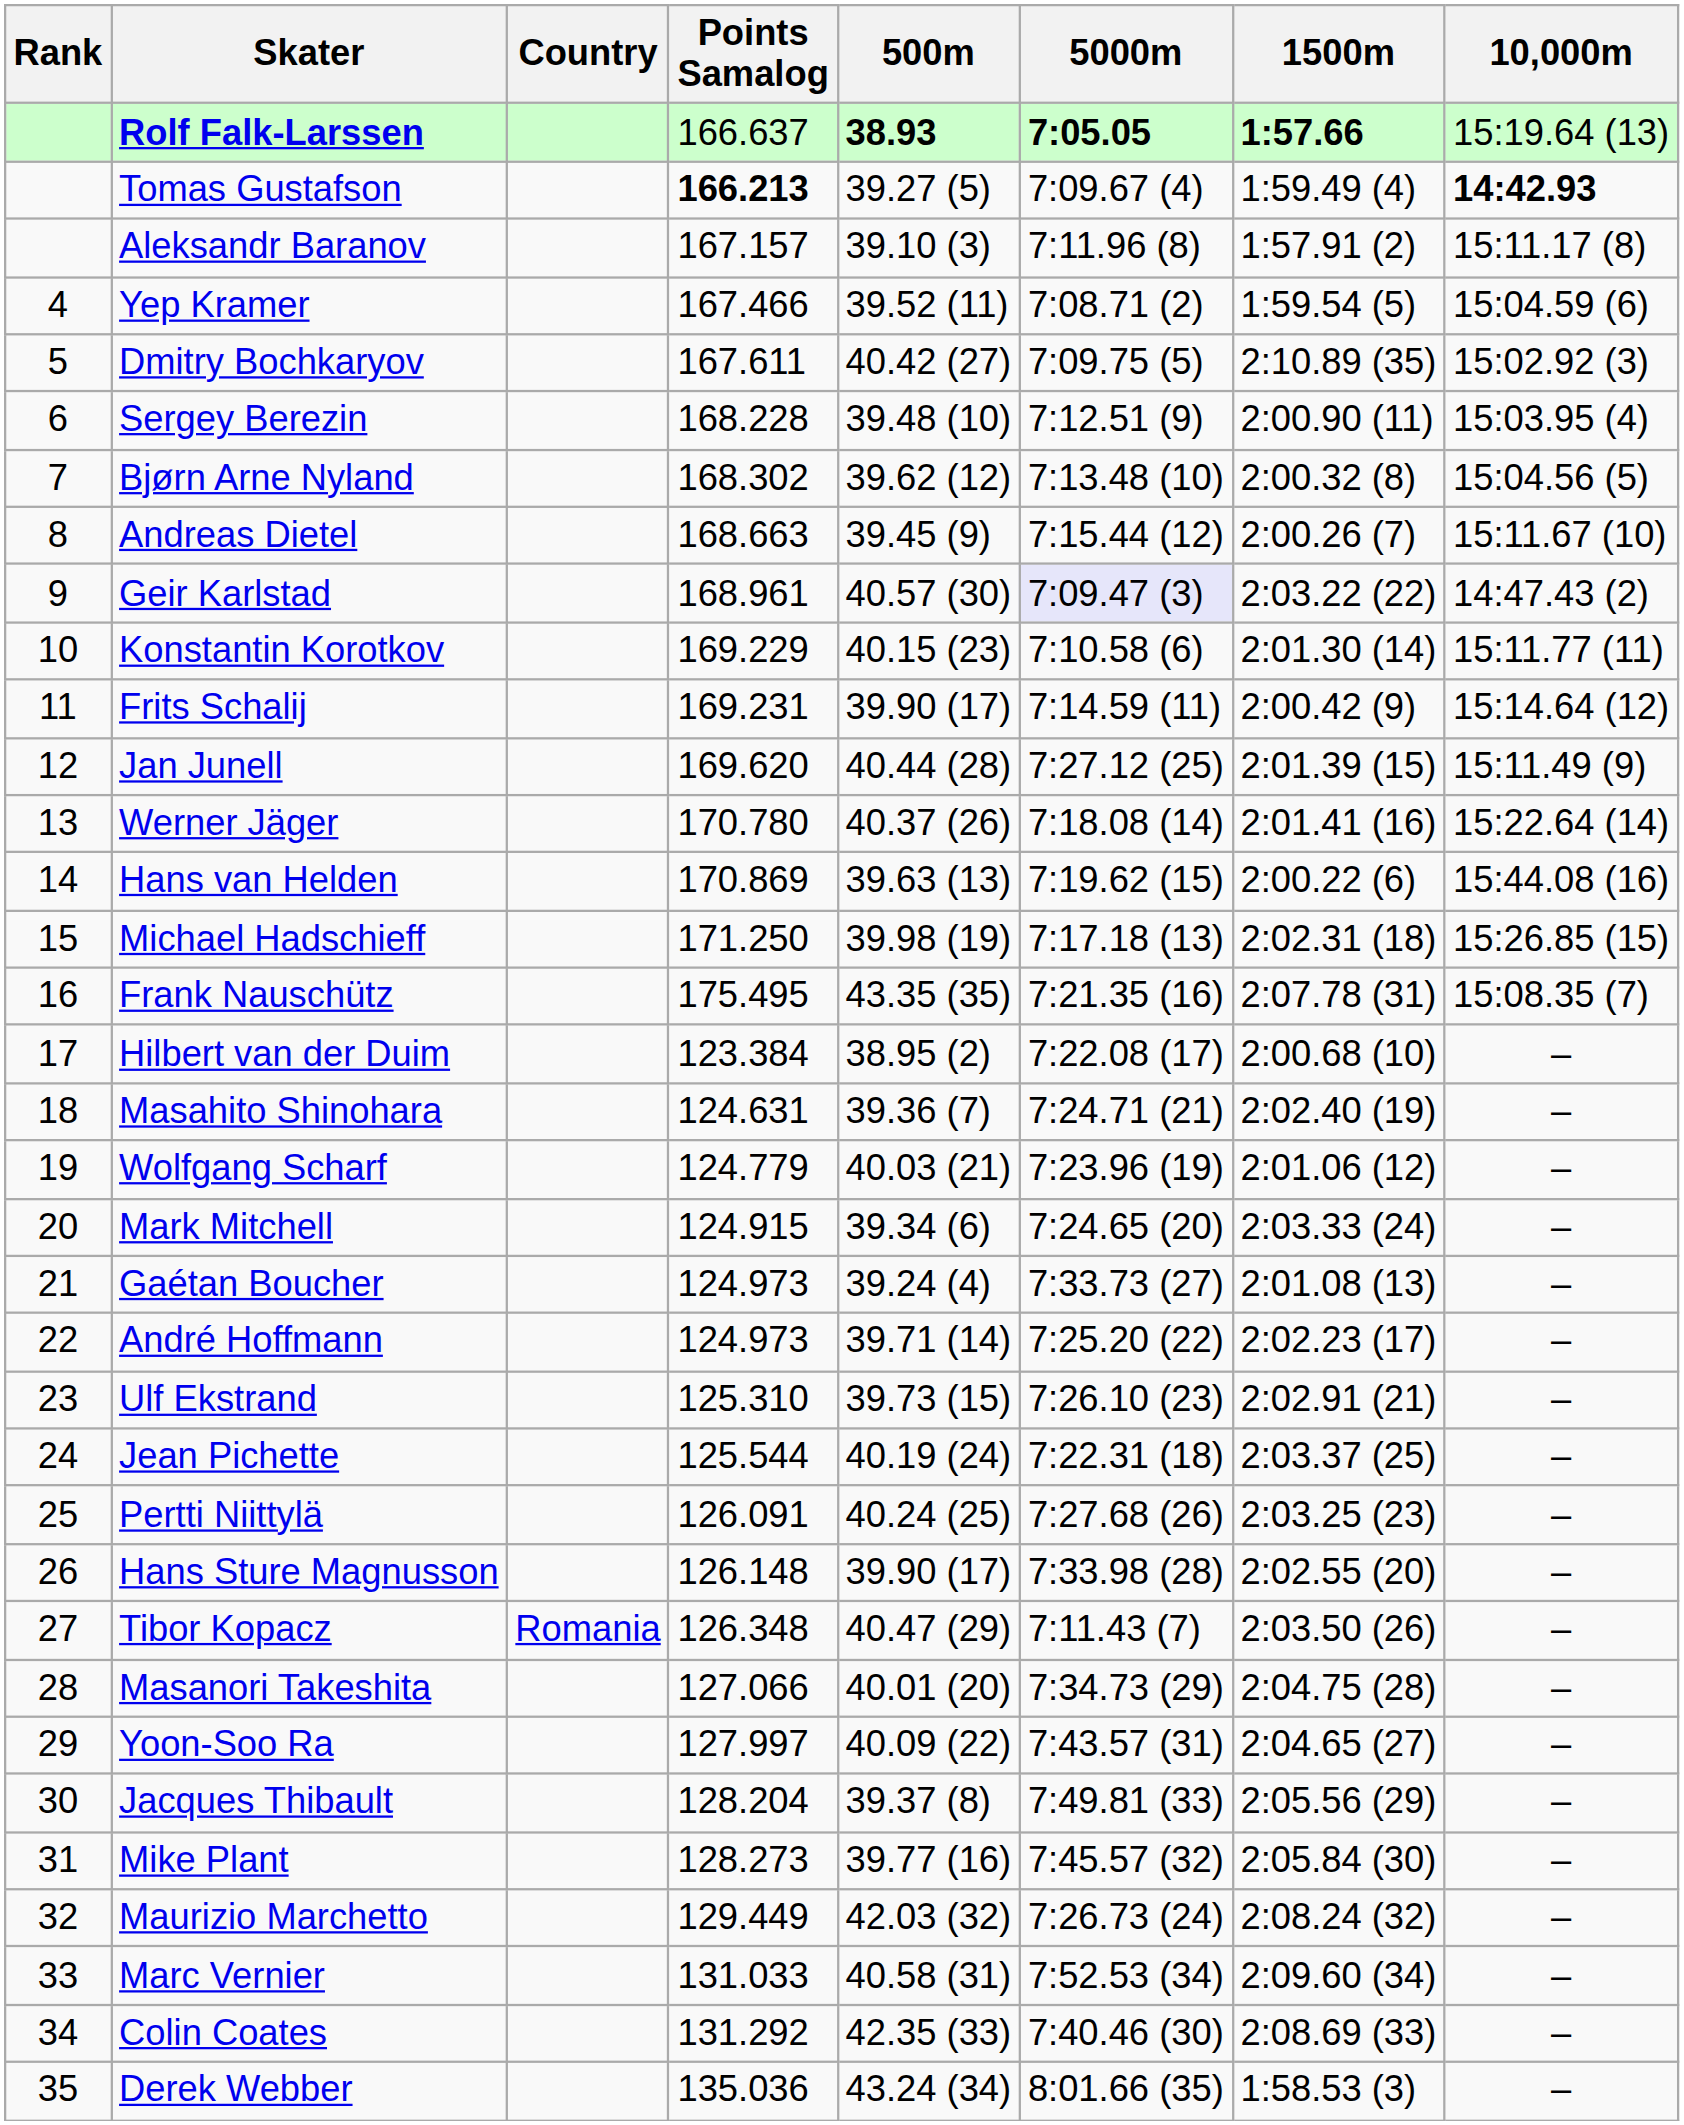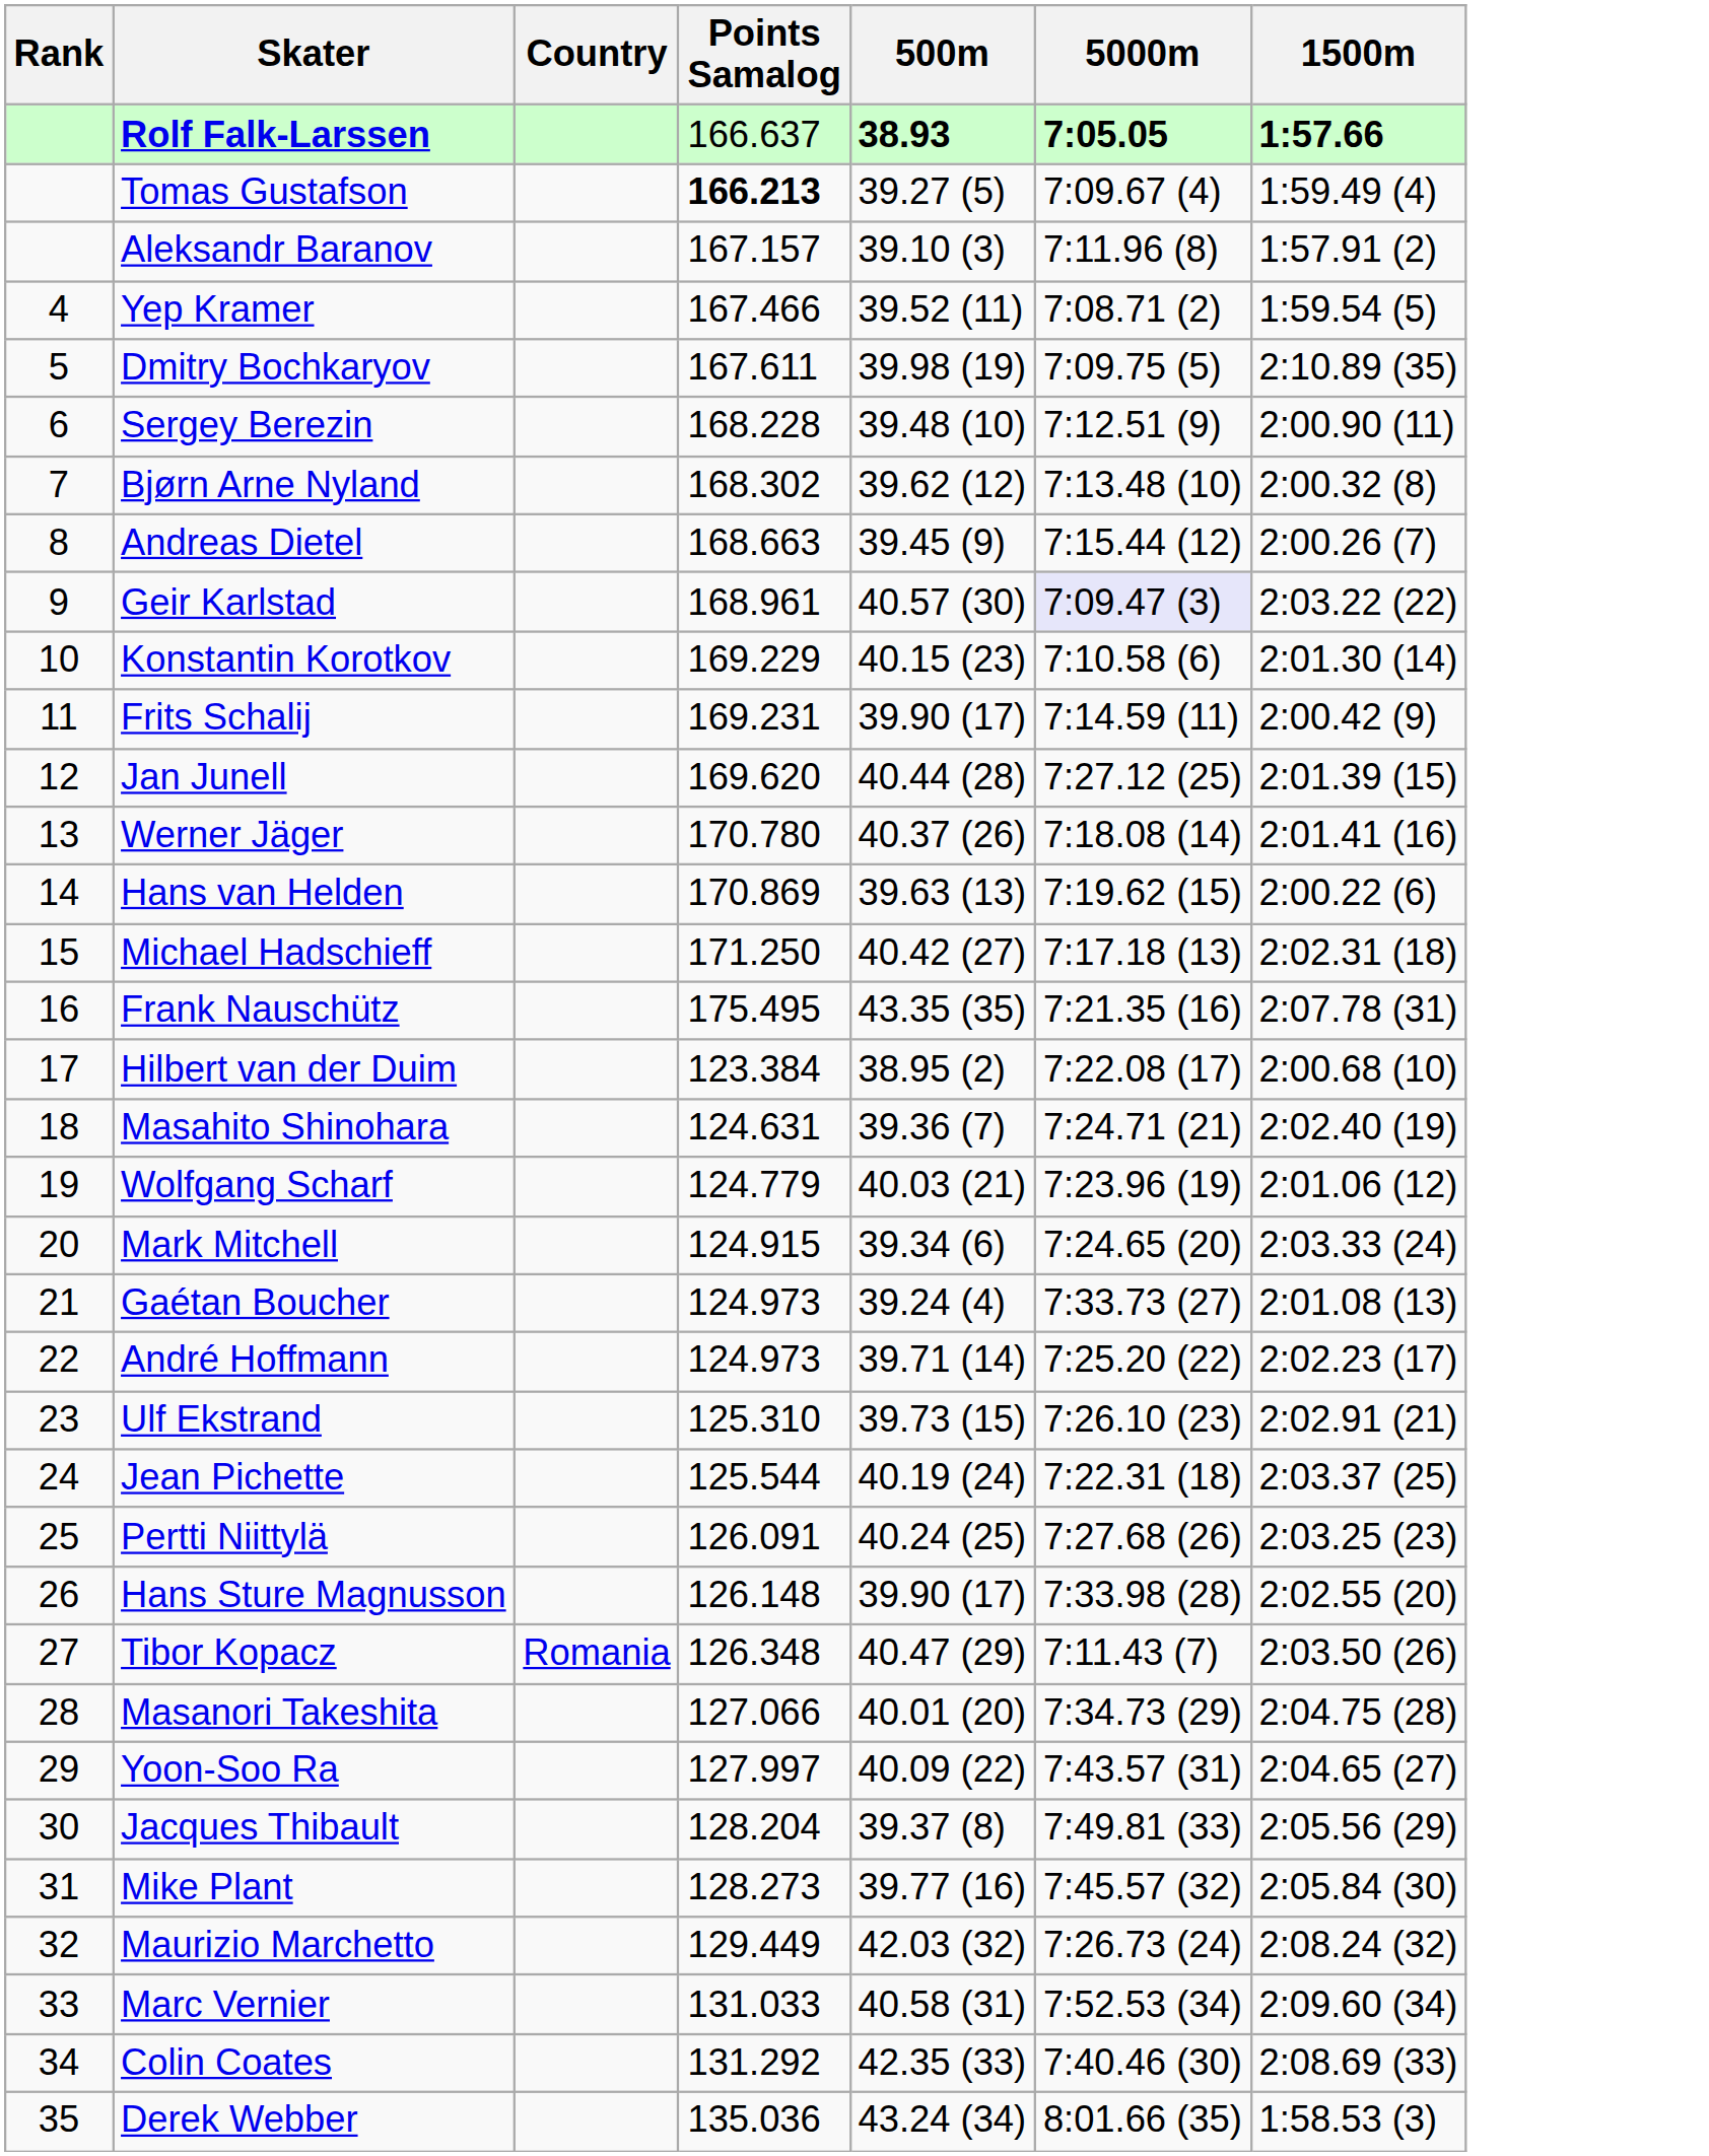 <table class="wikitable sortable" style="text-align:left">
 <tr>
 <th>Rank</th>
 <th>Skater</th>
 <th>Country</th>
 <th>Points <br> Samalog</th>
 <th>500m</th>
 <th>5000m</th>
 <th>1500m</th>
-<th>10,000m</th>
 </tr>
 <tr bgcolor=ccffcc>
 <td style="text-align:center"></td>
 <td><strong><a href='#'>Rolf Falk-Larssen</a></strong></td>
 <td></td>
 <td>166.637</td>
 <td><strong>38.93</strong> </td>
 <td><strong>7:05.05</strong> </td>
 <td><strong>1:57.66</strong> </td>
-<td>15:19.64 (13)</td>
 </tr>
 <tr>
 <td style="text-align:center"></td>
 <td><a href='#'>Tomas Gustafson</a></td>
 <td></td>
 <td><strong>166.213</strong></td>
 <td>39.27 (5)</td>
 <td>7:09.67 (4)</td>
 <td>1:59.49 (4)</td>
-<td><strong>14:42.93</strong> </td>
 </tr>
 <tr>
 <td style="text-align:center"></td>
 <td><a href='#'>Aleksandr Baranov</a></td>
 <td></td>
 <td>167.157</td>
 <td>39.10 (3)</td>
 <td>7:11.96 (8)</td>
 <td>1:57.91 (2)</td>
-<td>15:11.17 (8)</td>
 </tr>
 <tr>
 <td style="text-align:center">4</td>
 <td><a href='#'>Yep Kramer</a></td>
 <td></td>
 <td>167.466</td>
 <td>39.52 (11)</td>
 <td>7:08.71 (2)</td>
 <td>1:59.54 (5)</td>
-<td>15:04.59 (6)</td>
 </tr>
 <tr>
 <td style="text-align:center">5</td>
 <td><a href='#'>Dmitry Bochkaryov</a></td>
 <td></td>
 <td>167.611</td>
-<td>40.42 (27)</td>
+<td>39.98 (19)</td>
 <td>7:09.75 (5)</td>
 <td>2:10.89 (35)</td>
-<td>15:02.92 (3)</td>
 </tr>
 <tr>
 <td style="text-align:center">6</td>
 <td><a href='#'>Sergey Berezin</a></td>
 <td></td>
 <td>168.228</td>
 <td>39.48 (10)</td>
 <td>7:12.51 (9)</td>
 <td>2:00.90 (11)</td>
-<td>15:03.95 (4)</td>
 </tr>
 <tr>
 <td style="text-align:center">7</td>
 <td><a href='#'>Bjørn Arne Nyland</a></td>
 <td></td>
 <td>168.302</td>
 <td>39.62 (12)</td>
 <td>7:13.48 (10)</td>
 <td>2:00.32 (8)</td>
-<td>15:04.56 (5)</td>
 </tr>
 <tr>
 <td style="text-align:center">8</td>
 <td><a href='#'>Andreas Dietel</a></td>
 <td></td>
 <td>168.663</td>
 <td>39.45 (9)</td>
 <td>7:15.44 (12)</td>
 <td>2:00.26 (7)</td>
-<td>15:11.67 (10)</td>
 </tr>
 <tr>
 <td style="text-align:center">9</td>
 <td><a href='#'>Geir Karlstad</a></td>
 <td></td>
 <td>168.961</td>
 <td>40.57 (30)</td>
 <td style="background: lavender;">7:09.47 (3)</td>
 <td>2:03.22 (22)</td>
-<td>14:47.43 (2)</td>
 </tr>
 <tr>
 <td style="text-align:center">10</td>
 <td><a href='#'>Konstantin Korotkov</a></td>
 <td></td>
 <td>169.229</td>
 <td>40.15 (23)</td>
 <td>7:10.58 (6)</td>
 <td>2:01.30 (14)</td>
-<td>15:11.77 (11)</td>
 </tr>
 <tr>
 <td style="text-align:center">11</td>
 <td><a href='#'>Frits Schalij</a></td>
 <td></td>
 <td>169.231</td>
 <td>39.90 (17)</td>
 <td>7:14.59 (11)</td>
 <td>2:00.42 (9)</td>
-<td>15:14.64 (12)</td>
 </tr>
 <tr>
 <td style="text-align:center">12</td>
 <td><a href='#'>Jan Junell</a></td>
 <td></td>
 <td>169.620</td>
 <td>40.44 (28)</td>
 <td>7:27.12 (25)</td>
 <td>2:01.39 (15)</td>
-<td>15:11.49 (9)</td>
 </tr>
 <tr>
 <td style="text-align:center">13</td>
 <td><a href='#'>Werner Jäger</a></td>
 <td></td>
 <td>170.780</td>
 <td>40.37 (26)</td>
 <td>7:18.08 (14)</td>
 <td>2:01.41 (16)</td>
-<td>15:22.64 (14)</td>
 </tr>
 <tr>
 <td style="text-align:center">14</td>
 <td><a href='#'>Hans van Helden</a></td>
 <td></td>
 <td>170.869</td>
 <td>39.63 (13)</td>
 <td>7:19.62 (15)</td>
 <td>2:00.22 (6)</td>
-<td>15:44.08 (16)</td>
 </tr>
 <tr>
 <td style="text-align:center">15</td>
 <td><a href='#'>Michael Hadschieff</a></td>
 <td></td>
 <td>171.250</td>
-<td>39.98 (19)</td>
+<td>40.42 (27)</td>
 <td>7:17.18 (13)</td>
 <td>2:02.31 (18)</td>
-<td>15:26.85 (15)</td>
 </tr>
 <tr>
 <td style="text-align:center">16</td>
 <td><a href='#'>Frank Nauschütz</a></td>
 <td></td>
 <td>175.495</td>
 <td>43.35 (35)</td>
 <td>7:21.35 (16)</td>
 <td>2:07.78 (31)</td>
-<td>15:08.35 (7)</td>
 </tr>
 <tr>
 <td style="text-align:center">17</td>
 <td><a href='#'>Hilbert van der Duim</a></td>
 <td></td>
 <td>123.384</td>
 <td>38.95 (2)</td>
 <td>7:22.08 (17)</td>
 <td>2:00.68 (10)</td>
-<td style="text-align:center">–</td>
 </tr>
 <tr>
 <td style="text-align:center">18</td>
 <td><a href='#'>Masahito Shinohara</a></td>
 <td></td>
 <td>124.631</td>
 <td>39.36 (7)</td>
 <td>7:24.71 (21)</td>
 <td>2:02.40 (19)</td>
-<td style="text-align:center">–</td>
 </tr>
 <tr>
 <td style="text-align:center">19</td>
 <td><a href='#'>Wolfgang Scharf</a></td>
 <td></td>
 <td>124.779</td>
 <td>40.03 (21)</td>
 <td>7:23.96 (19)</td>
 <td>2:01.06 (12)</td>
-<td style="text-align:center">–</td>
 </tr>
 <tr>
 <td style="text-align:center">20</td>
 <td><a href='#'>Mark Mitchell</a></td>
 <td></td>
 <td>124.915</td>
 <td>39.34 (6)</td>
 <td>7:24.65 (20)</td>
 <td>2:03.33 (24)</td>
-<td style="text-align:center">–</td>
 </tr>
 <tr>
 <td style="text-align:center">21</td>
 <td><a href='#'>Gaétan Boucher</a></td>
 <td></td>
 <td>124.973</td>
 <td>39.24 (4)</td>
 <td>7:33.73 (27)</td>
 <td>2:01.08 (13)</td>
-<td style="text-align:center">–</td>
 </tr>
 <tr>
 <td style="text-align:center">22</td>
 <td><a href='#'>André Hoffmann</a></td>
 <td></td>
 <td>124.973</td>
 <td>39.71 (14)</td>
 <td>7:25.20 (22)</td>
 <td>2:02.23 (17)</td>
-<td style="text-align:center">–</td>
 </tr>
 <tr>
 <td style="text-align:center">23</td>
 <td><a href='#'>Ulf Ekstrand</a></td>
 <td></td>
 <td>125.310</td>
 <td>39.73 (15)</td>
 <td>7:26.10 (23)</td>
 <td>2:02.91 (21)</td>
-<td style="text-align:center">–</td>
 </tr>
 <tr>
 <td style="text-align:center">24</td>
 <td><a href='#'>Jean Pichette</a></td>
 <td></td>
 <td>125.544</td>
 <td>40.19 (24)</td>
 <td>7:22.31 (18)</td>
 <td>2:03.37 (25)</td>
-<td style="text-align:center">–</td>
 </tr>
 <tr>
 <td style="text-align:center">25</td>
 <td><a href='#'>Pertti Niittylä</a></td>
 <td></td>
 <td>126.091</td>
 <td>40.24 (25)</td>
 <td>7:27.68 (26)</td>
 <td>2:03.25 (23)</td>
-<td style="text-align:center">–</td>
 </tr>
 <tr>
 <td style="text-align:center">26</td>
 <td><a href='#'>Hans Sture Magnusson</a></td>
 <td></td>
 <td>126.148</td>
 <td>39.90 (17)</td>
 <td>7:33.98 (28)</td>
 <td>2:02.55 (20)</td>
-<td style="text-align:center">–</td>
 </tr>
 <tr>
 <td style="text-align:center">27</td>
 <td><a href='#'>Tibor Kopacz</a></td>
 <td> <a href='#'>Romania</a></td>
 <td>126.348</td>
 <td>40.47 (29)</td>
 <td>7:11.43 (7)</td>
 <td>2:03.50 (26)</td>
-<td style="text-align:center">–</td>
 </tr>
 <tr>
 <td style="text-align:center">28</td>
 <td><a href='#'>Masanori Takeshita</a></td>
 <td></td>
 <td>127.066</td>
 <td>40.01 (20)</td>
 <td>7:34.73 (29)</td>
 <td>2:04.75 (28)</td>
-<td style="text-align:center">–</td>
 </tr>
 <tr>
 <td style="text-align:center">29</td>
 <td><a href='#'>Yoon-Soo Ra</a></td>
 <td></td>
 <td>127.997</td>
 <td>40.09 (22)</td>
 <td>7:43.57 (31)</td>
 <td>2:04.65 (27)</td>
-<td style="text-align:center">–</td>
 </tr>
 <tr>
 <td style="text-align:center">30</td>
 <td><a href='#'>Jacques Thibault</a></td>
 <td></td>
 <td>128.204</td>
 <td>39.37 (8)</td>
 <td>7:49.81 (33)</td>
 <td>2:05.56 (29)</td>
-<td style="text-align:center">–</td>
 </tr>
 <tr>
 <td style="text-align:center">31</td>
 <td><a href='#'>Mike Plant</a></td>
 <td></td>
 <td>128.273</td>
 <td>39.77 (16)</td>
 <td>7:45.57 (32)</td>
 <td>2:05.84 (30)</td>
-<td style="text-align:center">–</td>
 </tr>
 <tr>
 <td style="text-align:center">32</td>
 <td><a href='#'>Maurizio Marchetto</a></td>
 <td></td>
 <td>129.449</td>
 <td>42.03 (32)</td>
 <td>7:26.73 (24)</td>
 <td>2:08.24 (32)</td>
-<td style="text-align:center">–</td>
 </tr>
 <tr>
 <td style="text-align:center">33</td>
 <td><a href='#'>Marc Vernier</a></td>
 <td></td>
 <td>131.033</td>
 <td>40.58 (31)</td>
 <td>7:52.53 (34)</td>
 <td>2:09.60 (34)</td>
-<td style="text-align:center">–</td>
 </tr>
 <tr>
 <td style="text-align:center">34</td>
 <td><a href='#'>Colin Coates</a></td>
 <td></td>
 <td>131.292</td>
 <td>42.35 (33)</td>
 <td>7:40.46 (30)</td>
 <td>2:08.69 (33)</td>
-<td style="text-align:center">–</td>
 </tr>
 <tr>
 <td style="text-align:center">35</td>
 <td><a href='#'>Derek Webber</a></td>
 <td></td>
 <td>135.036</td>
 <td>43.24 (34)</td>
 <td>8:01.66 (35)</td>
 <td>1:58.53 (3)</td>
-<td style="text-align:center">–</td>
 </tr>
 </table>
